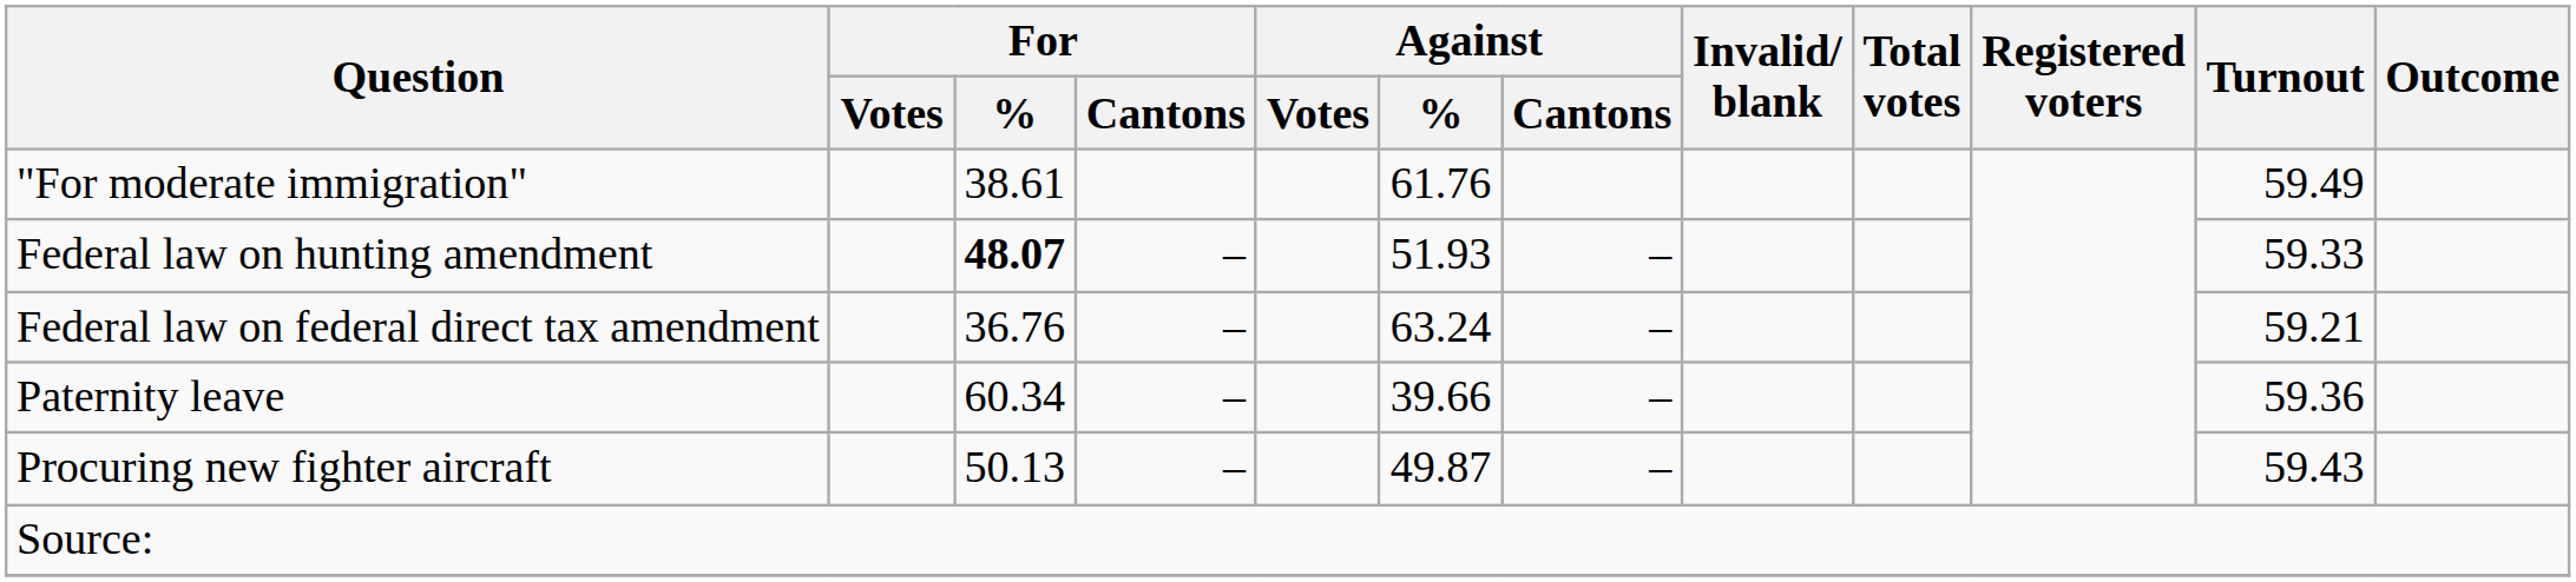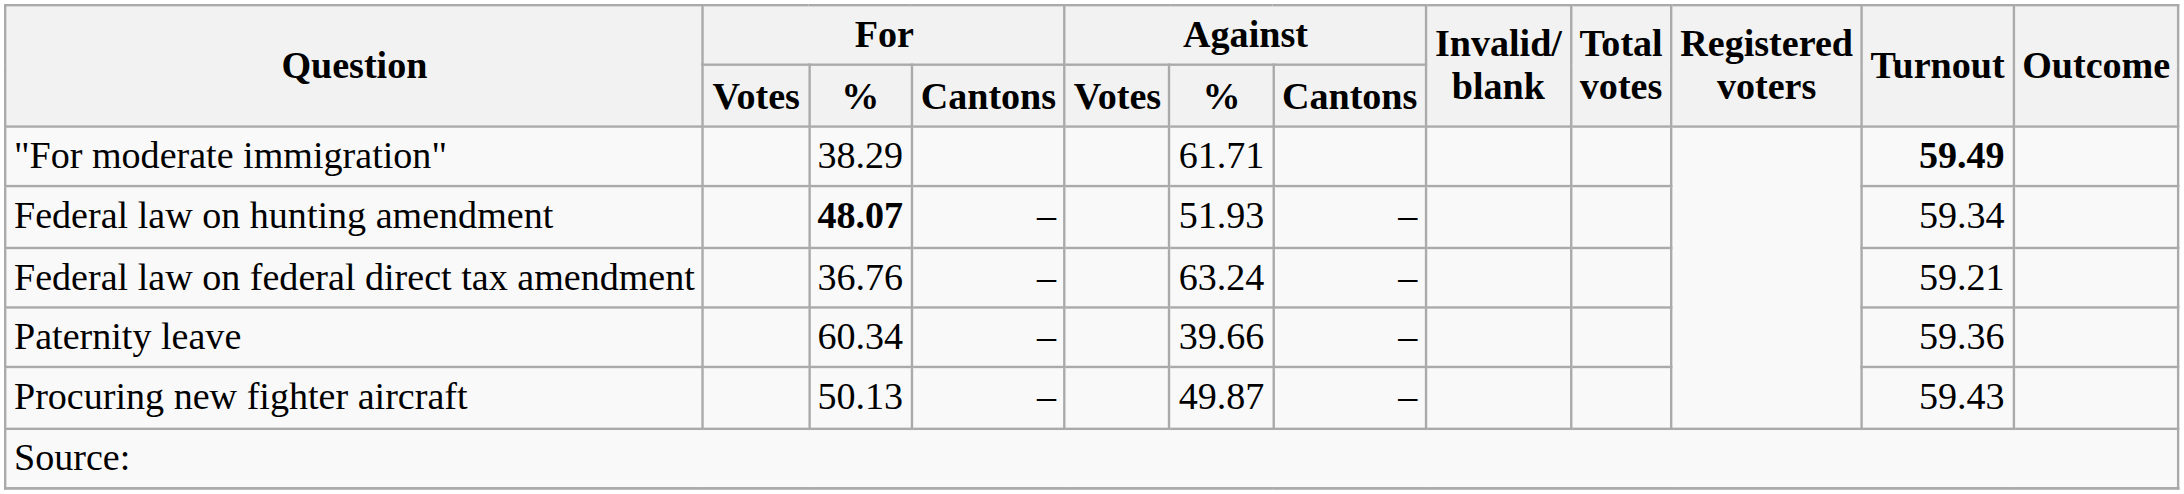 <table class=wikitable style=text-align:right>
 <tr>
 <th rowspan=2>Question</th>
 <th colspan=3>For</th>
 <th colspan=3>Against</th>
 <th rowspan=2>Invalid/<br>blank</th>
 <th rowspan=2>Total<br>votes</th>
 <th rowspan=2>Registered<br>voters</th>
 <th rowspan=2>Turnout</th>
 <th rowspan=2>Outcome</th>
 </tr>
 <tr>
 <th>Votes</th>
 <th>%</th>
 <th>Cantons</th>
 <th>Votes</th>
 <th>%</th>
 <th>Cantons</th>
 </tr>
 <tr>
 <td align=left>"For moderate immigration"</td>
 <td></td>
-<td>38.61</td>
+<td>38.29</td>
 <td></td>
 <td></td>
-<td>61.76</td>
+<td>61.71</td>
 <td></td>
 <td></td>
 <td></td>
 <td rowspan=5></td>
-<td>59.49</td>
+<td><strong>59.49</strong></td>
 <td></td>
 </tr>
 <tr>
 <td align=left>Federal law on hunting amendment</td>
 <td></td>
 <td><strong>48.07</strong></td>
 <td>–</td>
 <td></td>
 <td>51.93</td>
 <td>–</td>
 <td></td>
 <td></td>
-<td>59.33</td>
+<td>59.34</td>
 <td></td>
 </tr>
 <tr>
 <td align=left>Federal law on federal direct tax amendment</td>
 <td></td>
 <td>36.76</td>
 <td>–</td>
 <td></td>
 <td>63.24</td>
 <td>–</td>
 <td></td>
 <td></td>
 <td>59.21</td>
 <td></td>
 </tr>
 <tr>
 <td align=left>Paternity leave</td>
 <td></td>
 <td>60.34</td>
 <td>–</td>
 <td></td>
 <td>39.66</td>
 <td>–</td>
 <td></td>
 <td></td>
 <td>59.36</td>
 <td></td>
 </tr>
 <tr>
 <td align=left>Procuring new fighter aircraft</td>
 <td></td>
 <td>50.13</td>
 <td>–</td>
 <td></td>
 <td>49.87</td>
 <td>–</td>
 <td></td>
 <td></td>
 <td>59.43</td>
 <td></td>
 </tr>
 <tr>
 <td colspan=14 align=left>Source: </td>
 </tr>
 <tr>
 </tr>
 </table>
